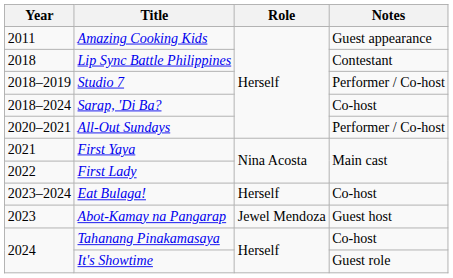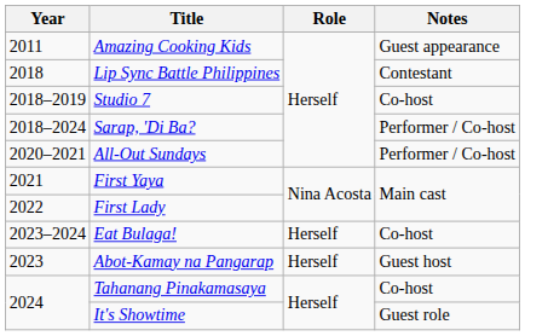 <table class="wikitable">
 <tr>
 <th>Year</th>
 <th>Title</th>
 <th>Role</th>
 <th>Notes</th>
 </tr>
 <tr>
 <td>2011</td>
 <td><em><a href='#'>Amazing Cooking Kids</a></em></td>
 <td rowspan="5">Herself</td>
 <td>Guest appearance</td>
 </tr>
 <tr>
 <td>2018</td>
 <td><em><a href='#'>Lip Sync Battle Philippines</a></em></td>
 <td>Contestant</td>
 </tr>
 <tr>
 <td>2018–2019</td>
 <td><em><a href='#'>Studio 7</a></em></td>
-<td>Performer / Co-host</td>
+<td>Co-host</td>
 </tr>
 <tr>
 <td>2018–2024</td>
 <td><em><a href='#'>Sarap, 'Di Ba?</a></em></td>
-<td>Co-host</td>
+<td>Performer / Co-host</td>
 </tr>
 <tr>
 <td>2020–2021</td>
 <td><em><a href='#'>All-Out Sundays</a></em></td>
 <td>Performer / Co-host</td>
 </tr>
 <tr>
 <td>2021</td>
 <td><em><a href='#'>First Yaya</a></em></td>
 <td rowspan="2">Nina Acosta</td>
 <td rowspan="2">Main cast</td>
 </tr>
 <tr>
 <td>2022</td>
 <td><em><a href='#'>First Lady</a></em></td>
 </tr>
 <tr>
 <td>2023–2024</td>
 <td><em><a href='#'>Eat Bulaga!</a></em></td>
 <td>Herself</td>
 <td>Co-host</td>
 </tr>
 <tr>
 <td>2023</td>
 <td><em><a href='#'>Abot-Kamay na Pangarap</a></em></td>
-<td>Jewel Mendoza</td>
+<td>Herself</td>
 <td>Guest host</td>
 </tr>
 <tr>
 <td rowspan="2">2024</td>
 <td><em><a href='#'>Tahanang Pinakamasaya</a></em></td>
 <td rowspan="2">Herself</td>
 <td>Co-host</td>
 </tr>
 <tr>
 <td><em><a href='#'>It's Showtime</a></em></td>
 <td>Guest role</td>
 </tr>
 </table>
